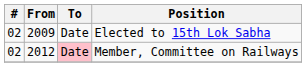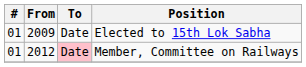 <table class="wikitable sortable">
 <tr>
 <th>#</th>
 <th>From</th>
 <th>To</th>
 <th>Position</th>
 </tr>
 <tr>
-<td>02</td>
+<td>01</td>
 <td>2009</td>
 <td>Date</td>
 <td>Elected to <a href='#'>15th Lok Sabha</a></td>
 </tr>
 <tr>
-<td>02</td>
+<td>01</td>
 <td>2012</td>
 <td style="background: pink;">Date</td>
 <td>Member, Committee on Railways</td>
 </tr>
 <tr>
 </tr>
 </table>
